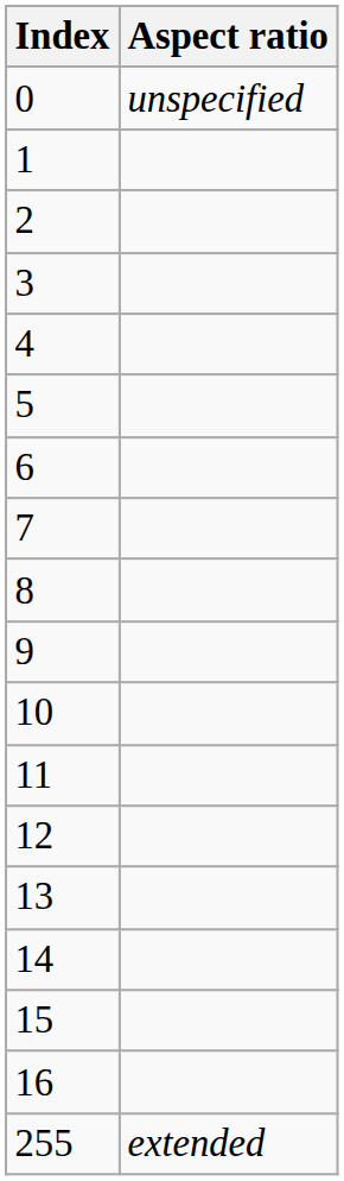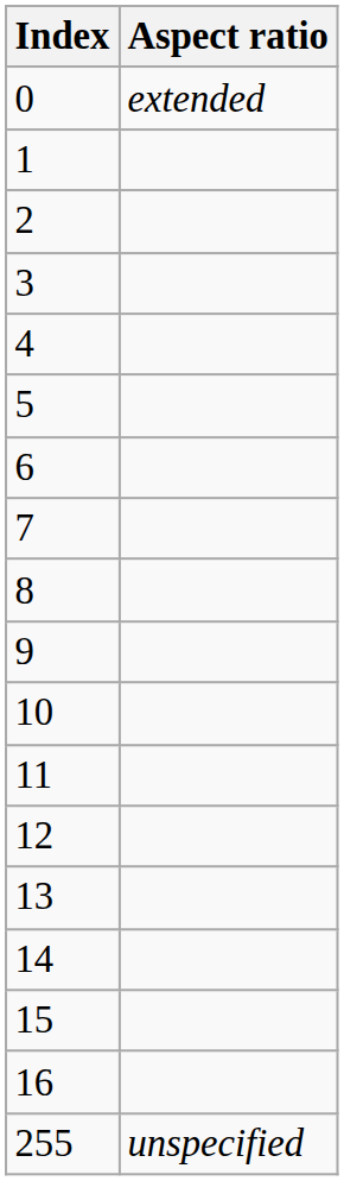 <table class="wikitable">
 <tr>
 <th>Index</th>
 <th>Aspect ratio</th>
 </tr>
 <tr>
 <td>0</td>
-<td><em>unspecified</em></td>
+<td><em>extended</em></td>
 </tr>
 <tr>
 <td>1</td>
 <td></td>
 </tr>
 <tr>
 <td>2</td>
 <td></td>
 </tr>
 <tr>
 <td>3</td>
 <td></td>
 </tr>
 <tr>
 <td>4</td>
 <td></td>
 </tr>
 <tr>
 <td>5</td>
 <td></td>
 </tr>
 <tr>
 <td>6</td>
 <td></td>
 </tr>
 <tr>
 <td>7</td>
 <td></td>
 </tr>
 <tr>
 <td>8</td>
 <td></td>
 </tr>
 <tr>
 <td>9</td>
 <td></td>
 </tr>
 <tr>
 <td>10</td>
 <td></td>
 </tr>
 <tr>
 <td>11</td>
 <td></td>
 </tr>
 <tr>
 <td>12</td>
 <td></td>
 </tr>
 <tr>
 <td>13</td>
 <td></td>
 </tr>
 <tr>
 <td>14</td>
 <td></td>
 </tr>
 <tr>
 <td>15</td>
 <td></td>
 </tr>
 <tr>
 <td>16</td>
 <td></td>
 </tr>
 <tr>
 <td>255</td>
-<td><em>extended</em></td>
+<td><em>unspecified</em></td>
 </tr>
 </table>
